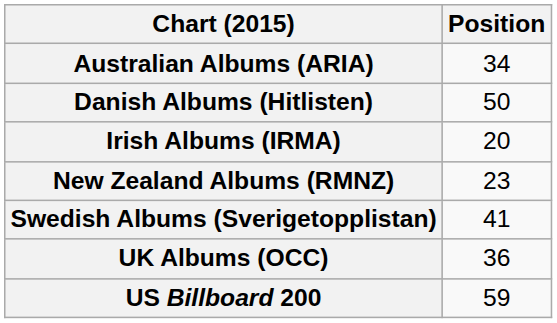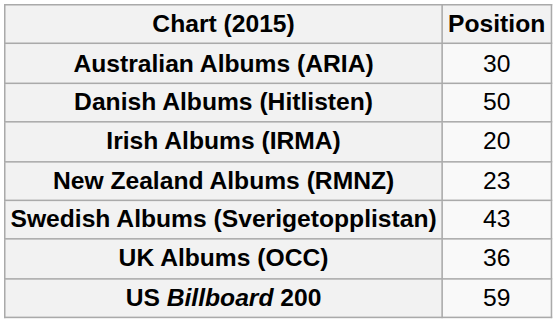 <table class="wikitable sortable plainrowheaders" style="text-align:center">
 <tr>
 <th scope="col">Chart (2015)</th>
 <th scope="col">Position</th>
 </tr>
 <tr>
 <th scope="row">Australian Albums (ARIA)</th>
-<td>34</td>
+<td>30</td>
 </tr>
 <tr>
 <th scope="row">Danish Albums (Hitlisten)</th>
 <td>50</td>
 </tr>
 <tr>
 <th scope="row">Irish Albums (IRMA)</th>
 <td>20</td>
 </tr>
 <tr>
 <th scope="row">New Zealand Albums (RMNZ)</th>
 <td>23</td>
 </tr>
 <tr>
 <th scope="row">Swedish Albums (Sverigetopplistan)</th>
-<td>41</td>
+<td>43</td>
 </tr>
 <tr>
 <th scope="row">UK Albums (OCC)</th>
 <td>36</td>
 </tr>
 <tr>
 <th scope="row">US <em>Billboard</em> 200</th>
 <td>59</td>
 </tr>
 </table>
